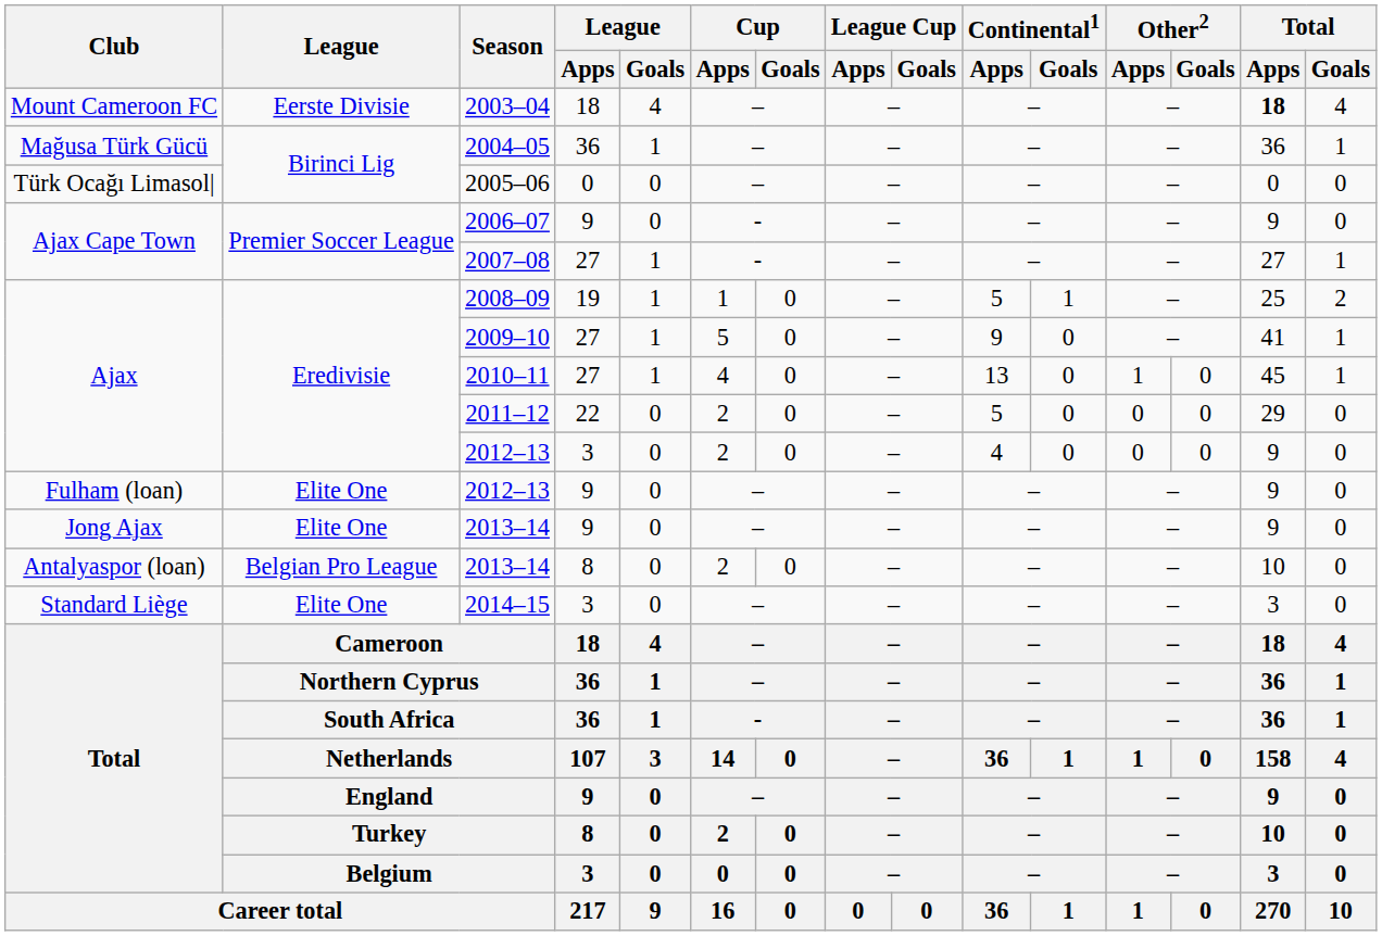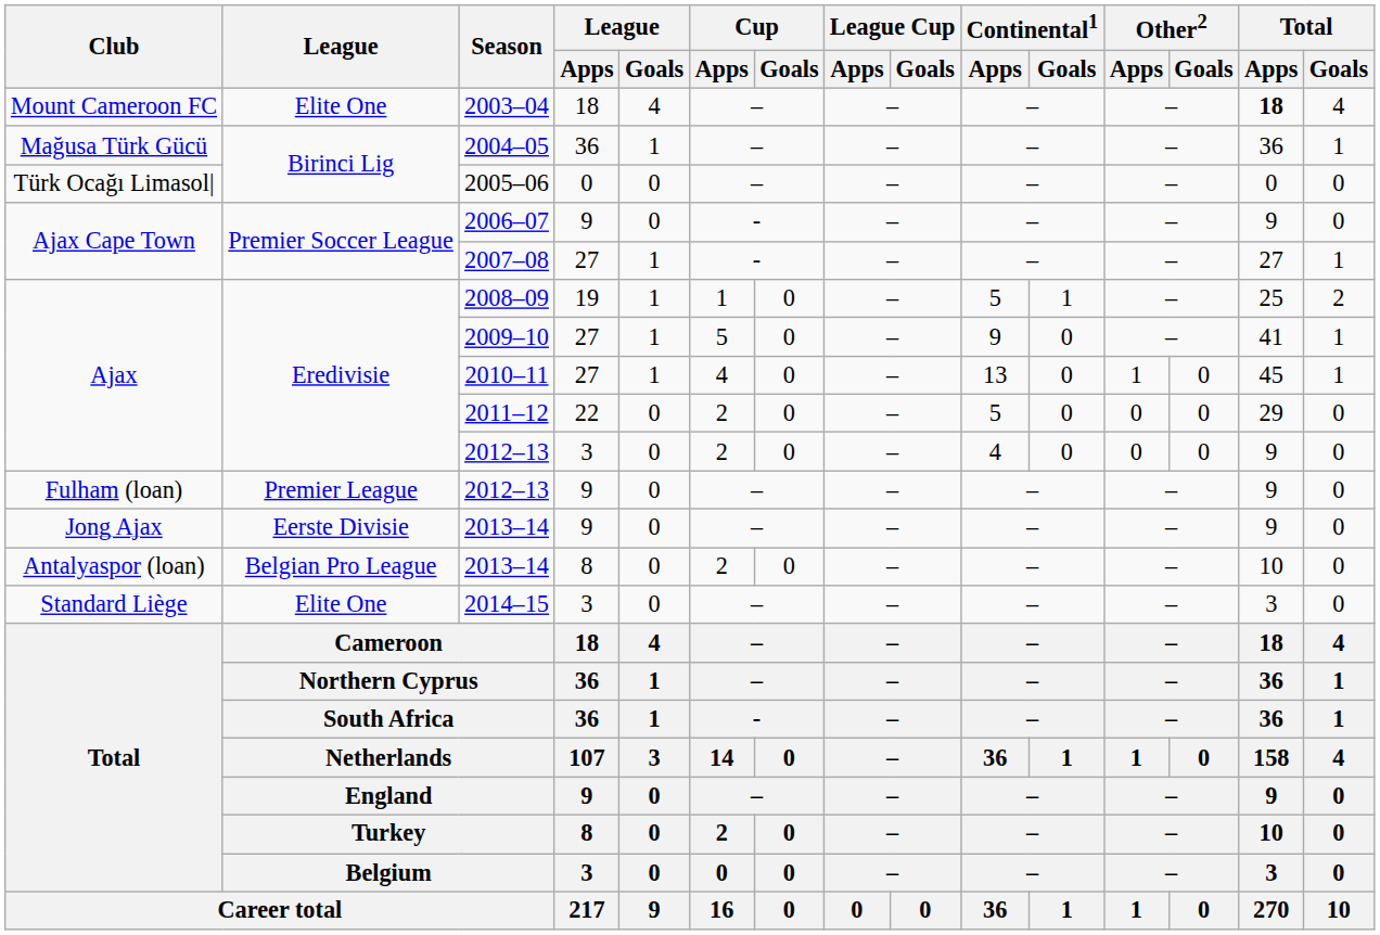 <table class="wikitable" style="text-align:center">
 <tr>
 <th rowspan="2">Club</th>
 <th rowspan="2">League</th>
 <th rowspan="2">Season</th>
 <th colspan="2">League</th>
 <th colspan="2">Cup</th>
 <th colspan="2">League Cup</th>
 <th colspan="2">Continental<sup>1</sup></th>
 <th colspan="2">Other<sup>2</sup></th>
 <th colspan="2">Total</th>
 </tr>
 <tr>
 <th>Apps</th>
 <th>Goals</th>
 <th>Apps</th>
 <th>Goals</th>
 <th>Apps</th>
 <th>Goals</th>
 <th>Apps</th>
 <th>Goals</th>
 <th>Apps</th>
 <th>Goals</th>
 <th>Apps</th>
 <th>Goals</th>
 </tr>
 <tr>
 <td rowspan="1"><a href='#'>Mount Cameroon FC</a></td>
-<td rowspan="1"><a href='#'>Eerste Divisie</a></td>
+<td rowspan="1"><a href='#'>Elite One</a></td>
 <td><a href='#'>2003–04</a></td>
 <td>18</td>
 <td>4</td>
 <td colspan="2">–</td>
 <td colspan="2">–</td>
 <td colspan="2">–</td>
 <td colspan="2">–</td>
 <td><strong>18</strong></td>
 <td>4</td>
 </tr>
 <tr>
 <td rowspan="1"><a href='#'>Mağusa Türk Gücü</a></td>
 <td rowspan="2"><a href='#'>Birinci Lig</a></td>
 <td><a href='#'>2004–05</a></td>
 <td>36</td>
 <td>1</td>
 <td colspan="2">–</td>
 <td colspan="2">–</td>
 <td colspan="2">–</td>
 <td colspan="2">–</td>
 <td>36</td>
 <td>1</td>
 </tr>
 <tr>
 <td rowspan="1">Türk Ocağı Limasol|</td>
 <td>2005–06</td>
 <td>0</td>
 <td>0</td>
 <td colspan="2">–</td>
 <td colspan="2">–</td>
 <td colspan="2">–</td>
 <td colspan="2">–</td>
 <td>0</td>
 <td>0</td>
 </tr>
 <tr>
 <td rowspan="2"><a href='#'>Ajax Cape Town</a></td>
 <td rowspan="2"><a href='#'>Premier Soccer League</a></td>
 <td><a href='#'>2006–07</a></td>
 <td>9</td>
 <td>0</td>
 <td colspan="2">-</td>
 <td colspan="2">–</td>
 <td colspan="2">–</td>
 <td colspan="2">–</td>
 <td>9</td>
 <td>0</td>
 </tr>
 <tr>
 <td><a href='#'>2007–08</a></td>
 <td>27</td>
 <td>1</td>
 <td colspan="2">-</td>
 <td colspan="2">–</td>
 <td colspan="2">–</td>
 <td colspan="2">–</td>
 <td>27</td>
 <td>1</td>
 </tr>
 <tr>
 <td rowspan="5"><a href='#'>Ajax</a></td>
 <td rowspan="5"><a href='#'>Eredivisie</a></td>
 <td><a href='#'>2008–09</a></td>
 <td>19</td>
 <td>1</td>
 <td>1</td>
 <td>0</td>
 <td colspan="2">–</td>
 <td>5</td>
 <td>1</td>
 <td colspan="2">–</td>
 <td>25</td>
 <td>2</td>
 </tr>
 <tr>
 <td><a href='#'>2009–10</a></td>
 <td>27</td>
 <td>1</td>
 <td>5</td>
 <td>0</td>
 <td colspan="2">–</td>
 <td>9</td>
 <td>0</td>
 <td colspan="2">–</td>
 <td>41</td>
 <td>1</td>
 </tr>
 <tr>
 <td><a href='#'>2010–11</a></td>
 <td>27</td>
 <td>1</td>
 <td>4</td>
 <td>0</td>
 <td colspan="2">–</td>
 <td>13</td>
 <td>0</td>
 <td>1</td>
 <td>0</td>
 <td>45</td>
 <td>1</td>
 </tr>
 <tr>
 <td><a href='#'>2011–12</a></td>
 <td>22</td>
 <td>0</td>
 <td>2</td>
 <td>0</td>
 <td colspan="2">–</td>
 <td>5</td>
 <td>0</td>
 <td>0</td>
 <td>0</td>
 <td>29</td>
 <td>0</td>
 </tr>
 <tr>
 <td><a href='#'>2012–13</a></td>
 <td>3</td>
 <td>0</td>
 <td>2</td>
 <td>0</td>
 <td colspan="2">–</td>
 <td>4</td>
 <td>0</td>
 <td>0</td>
 <td>0</td>
 <td>9</td>
 <td>0</td>
 </tr>
 <tr>
 <td rowspan="1"><a href='#'>Fulham</a> (loan)</td>
-<td rowspan="1"><a href='#'>Elite One</a></td>
+<td rowspan="1"><a href='#'>Premier League</a></td>
 <td><a href='#'>2012–13</a></td>
 <td>9</td>
 <td>0</td>
 <td colspan="2">–</td>
 <td colspan="2">–</td>
 <td colspan="2">–</td>
 <td colspan="2">–</td>
 <td>9</td>
 <td>0</td>
 </tr>
 <tr>
 <td rowspan="1"><a href='#'>Jong Ajax</a></td>
-<td rowspan="1"><a href='#'>Elite One</a></td>
+<td rowspan="1"><a href='#'>Eerste Divisie</a></td>
 <td><a href='#'>2013–14</a></td>
 <td>9</td>
 <td>0</td>
 <td colspan="2">–</td>
 <td colspan="2">–</td>
 <td colspan="2">–</td>
 <td colspan="2">–</td>
 <td>9</td>
 <td>0</td>
 </tr>
 <tr>
 <td rowspan="1"><a href='#'>Antalyaspor</a> (loan)</td>
 <td rowspan="1"><a href='#'>Belgian Pro League</a></td>
 <td><a href='#'>2013–14</a></td>
 <td>8</td>
 <td>0</td>
 <td>2</td>
 <td>0</td>
 <td colspan="2">–</td>
 <td colspan="2">–</td>
 <td colspan="2">–</td>
 <td>10</td>
 <td>0</td>
 </tr>
 <tr>
 <td rowspan="1"><a href='#'>Standard Liège</a></td>
 <td rowspan="1"><a href='#'>Elite One</a></td>
 <td><a href='#'>2014–15</a></td>
 <td>3</td>
 <td>0</td>
 <td colspan="2">–</td>
 <td colspan="2">–</td>
 <td colspan="2">–</td>
 <td colspan="2">–</td>
 <td>3</td>
 <td>0</td>
 </tr>
 <tr>
 <th rowspan=7>Total</th>
 <th colspan=2>Cameroon</th>
 <th>18</th>
 <th>4</th>
 <th colspan="2">–</th>
 <th colspan="2">–</th>
 <th colspan="2">–</th>
 <th colspan="2">–</th>
 <th>18</th>
 <th>4</th>
 </tr>
 <tr>
 <th colspan=2>Northern Cyprus</th>
 <th>36</th>
 <th>1</th>
 <th colspan="2">–</th>
 <th colspan="2">–</th>
 <th colspan="2">–</th>
 <th colspan="2">–</th>
 <th>36</th>
 <th>1</th>
 </tr>
 <tr>
 <th colspan=2>South Africa</th>
 <th>36</th>
 <th>1</th>
 <th colspan="2">-</th>
 <th colspan="2">–</th>
 <th colspan="2">–</th>
 <th colspan="2">–</th>
 <th>36</th>
 <th>1</th>
 </tr>
 <tr>
 <th colspan=2>Netherlands</th>
 <th>107</th>
 <th>3</th>
 <th>14</th>
 <th>0</th>
 <th colspan="2">–</th>
 <th>36</th>
 <th>1</th>
 <th>1</th>
 <th>0</th>
 <th>158</th>
 <th>4</th>
 </tr>
 <tr>
 <th colspan=2>England</th>
 <th>9</th>
 <th>0</th>
 <th colspan="2">–</th>
 <th colspan="2">–</th>
 <th colspan="2">–</th>
 <th colspan="2">–</th>
 <th>9</th>
 <th>0</th>
 </tr>
 <tr>
 <th colspan=2>Turkey</th>
 <th>8</th>
 <th>0</th>
 <th>2</th>
 <th>0</th>
 <th colspan="2">–</th>
 <th colspan="2">–</th>
 <th colspan="2">–</th>
 <th>10</th>
 <th>0</th>
 </tr>
 <tr>
 <th colspan=2>Belgium</th>
 <th>3</th>
 <th>0</th>
 <th>0</th>
 <th>0</th>
 <th colspan="2">–</th>
 <th colspan="2">–</th>
 <th colspan="2">–</th>
 <th>3</th>
 <th>0</th>
 </tr>
 <tr>
 <th colspan=3>Career total</th>
 <th>217</th>
 <th>9</th>
 <th>16</th>
 <th>0</th>
 <th>0</th>
 <th>0</th>
 <th>36</th>
 <th>1</th>
 <th>1</th>
 <th>0</th>
 <th>270</th>
 <th>10</th>
 </tr>
 </table>
